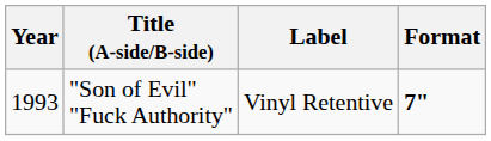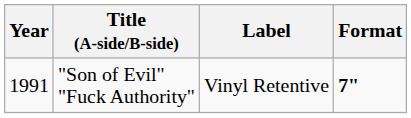 <table class="wikitable">
 <tr>
 <th>Year</th>
 <th>Title <br><small>(A-side/B-side)</small></th>
 <th>Label</th>
 <th>Format</th>
 </tr>
 <tr>
-<td>1993</td>
+<td>1991</td>
 <td>"Son of Evil"<br>"Fuck Authority"</td>
 <td>Vinyl Retentive</td>
 <td><strong>7"</strong></td>
 </tr>
 </table>
